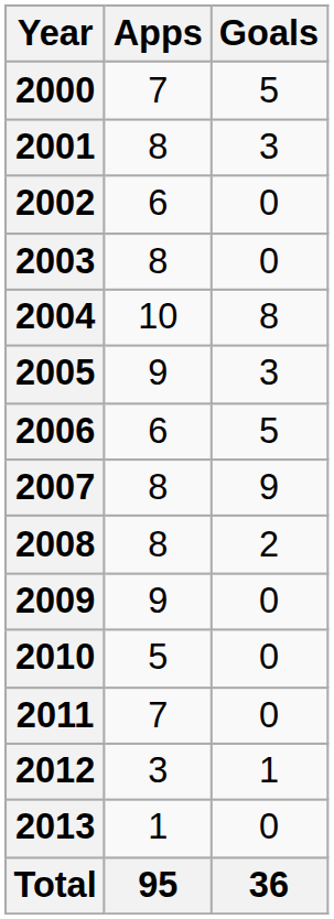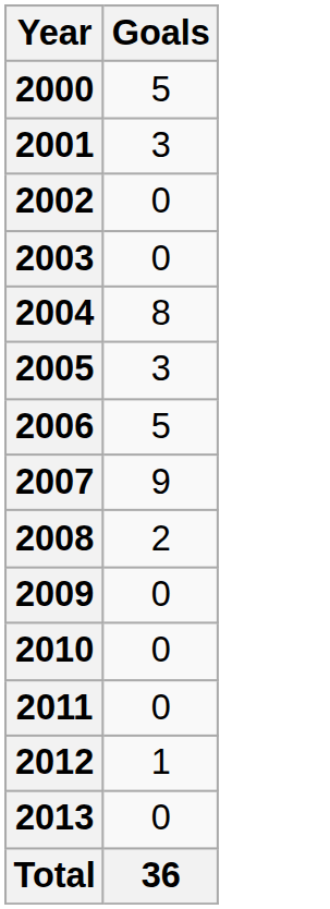 <table class="wikitable sortable plainrowheaders" style="text-align: center">
 <tr>
 <th scope=col>Year</th>
-<th scope=col>Apps</th>
 <th scope=col>Goals</th>
 </tr>
 <tr>
 <th scope=row style="text-align: center">2000</th>
-<td>7</td>
 <td>5</td>
 </tr>
 <tr>
 <th scope=row style="text-align: center">2001</th>
-<td>8</td>
 <td>3</td>
 </tr>
 <tr>
 <th scope=row style="text-align: center">2002</th>
-<td>6</td>
 <td>0</td>
 </tr>
 <tr>
 <th scope=row style="text-align: center">2003</th>
-<td>8</td>
 <td>0</td>
 </tr>
 <tr>
 <th scope=row style="text-align: center">2004</th>
-<td>10</td>
 <td>8</td>
 </tr>
 <tr>
 <th scope=row style="text-align: center">2005</th>
-<td>9</td>
 <td>3</td>
 </tr>
 <tr>
 <th scope=row style="text-align: center">2006</th>
-<td>6</td>
 <td>5</td>
 </tr>
 <tr>
 <th scope=row style="text-align: center">2007</th>
-<td>8</td>
 <td>9</td>
 </tr>
 <tr>
 <th scope=row style="text-align: center">2008</th>
-<td>8</td>
 <td>2</td>
 </tr>
 <tr>
 <th scope=row style="text-align: center">2009</th>
-<td>9</td>
 <td>0</td>
 </tr>
 <tr>
 <th scope=row style="text-align: center">2010</th>
-<td>5</td>
 <td>0</td>
 </tr>
 <tr>
 <th scope=row style="text-align: center">2011</th>
-<td>7</td>
 <td>0</td>
 </tr>
 <tr>
 <th scope=row style="text-align: center">2012</th>
-<td>3</td>
 <td>1</td>
 </tr>
 <tr>
 <th scope=row style="text-align: center">2013</th>
-<td>1</td>
 <td>0</td>
 </tr>
 <tr>
 <th>Total</th>
-<th>95</th>
 <th>36</th>
 </tr>
 </table>
